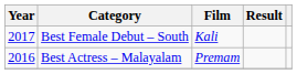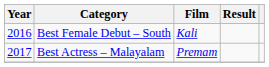 <table class="wikitable sortable plainrowheaders">
 <tr>
 <th scope="col">Year</th>
 <th scope="col">Category</th>
 <th scope="col">Film</th>
 <th scope="col">Result</th>
 <th scope="col" class="unsortable"></th>
 </tr>
 <tr>
-<td><a href='#'>2017</a></td>
+<td><a href='#'>2016</a></td>
 <td><a href='#'>Best Female Debut – South</a></td>
 <td><em><a href='#'>Kali</a></em></td>
 <td></td>
 <td style="text-align:center;"></td>
 </tr>
 <tr>
-<td><a href='#'>2016</a></td>
+<td><a href='#'>2017</a></td>
 <td><a href='#'>Best Actress – Malayalam</a></td>
 <td><em><a href='#'>Premam</a></em></td>
 <td></td>
 <td style="text-align:center;"></td>
 </tr>
 <tr>
 </tr>
 </table>
